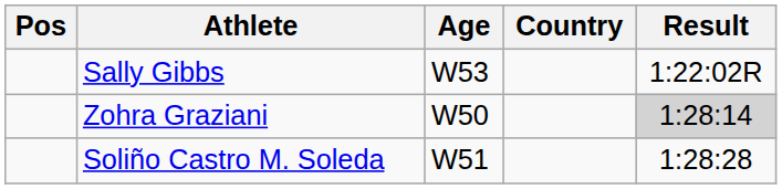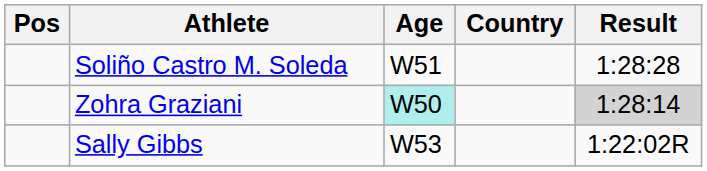 <table class="wikitable"  style="text-align:center; width:50%;">
 <tr>
 <th>Pos</th>
 <th>Athlete</th>
 <th>Age</th>
 <th>Country</th>
 <th>Result</th>
 </tr>
 <tr>
 <td align=center></td>
+<td align=left><a href='#'>Soliño Castro M. Soleda</a></td>
+<td align=left>W51</td>
+<td align=left></td>
+<td>1:28:28</td>
+</tr>
+<tr>
+<td align=center></td>
+<td align=left><a href='#'>Zohra Graziani</a></td>
+<td align=left style="background: paleturquoise;">W50</td>
+<td align=left></td>
+<td style="background: lightgrey;">1:28:14</td>
+</tr>
+<tr>
+<td align=center></td>
 <td align=left><a href='#'>Sally Gibbs</a></td>
 <td align=left>W53</td>
 <td align=left></td>
 <td>1:22:02R</td>
 </tr>
-<tr>
-<td align=center></td>
-<td align=left><a href='#'>Zohra Graziani</a></td>
-<td align=left>W50</td>
-<td align=left></td>
-<td style="background: lightgrey;">1:28:14</td>
-</tr>
-<tr>
-<td align=center></td>
-<td align=left><a href='#'>Soliño Castro M. Soleda</a></td>
-<td align=left>W51</td>
-<td align=left></td>
-<td>1:28:28</td>
-</tr>
 </table>
